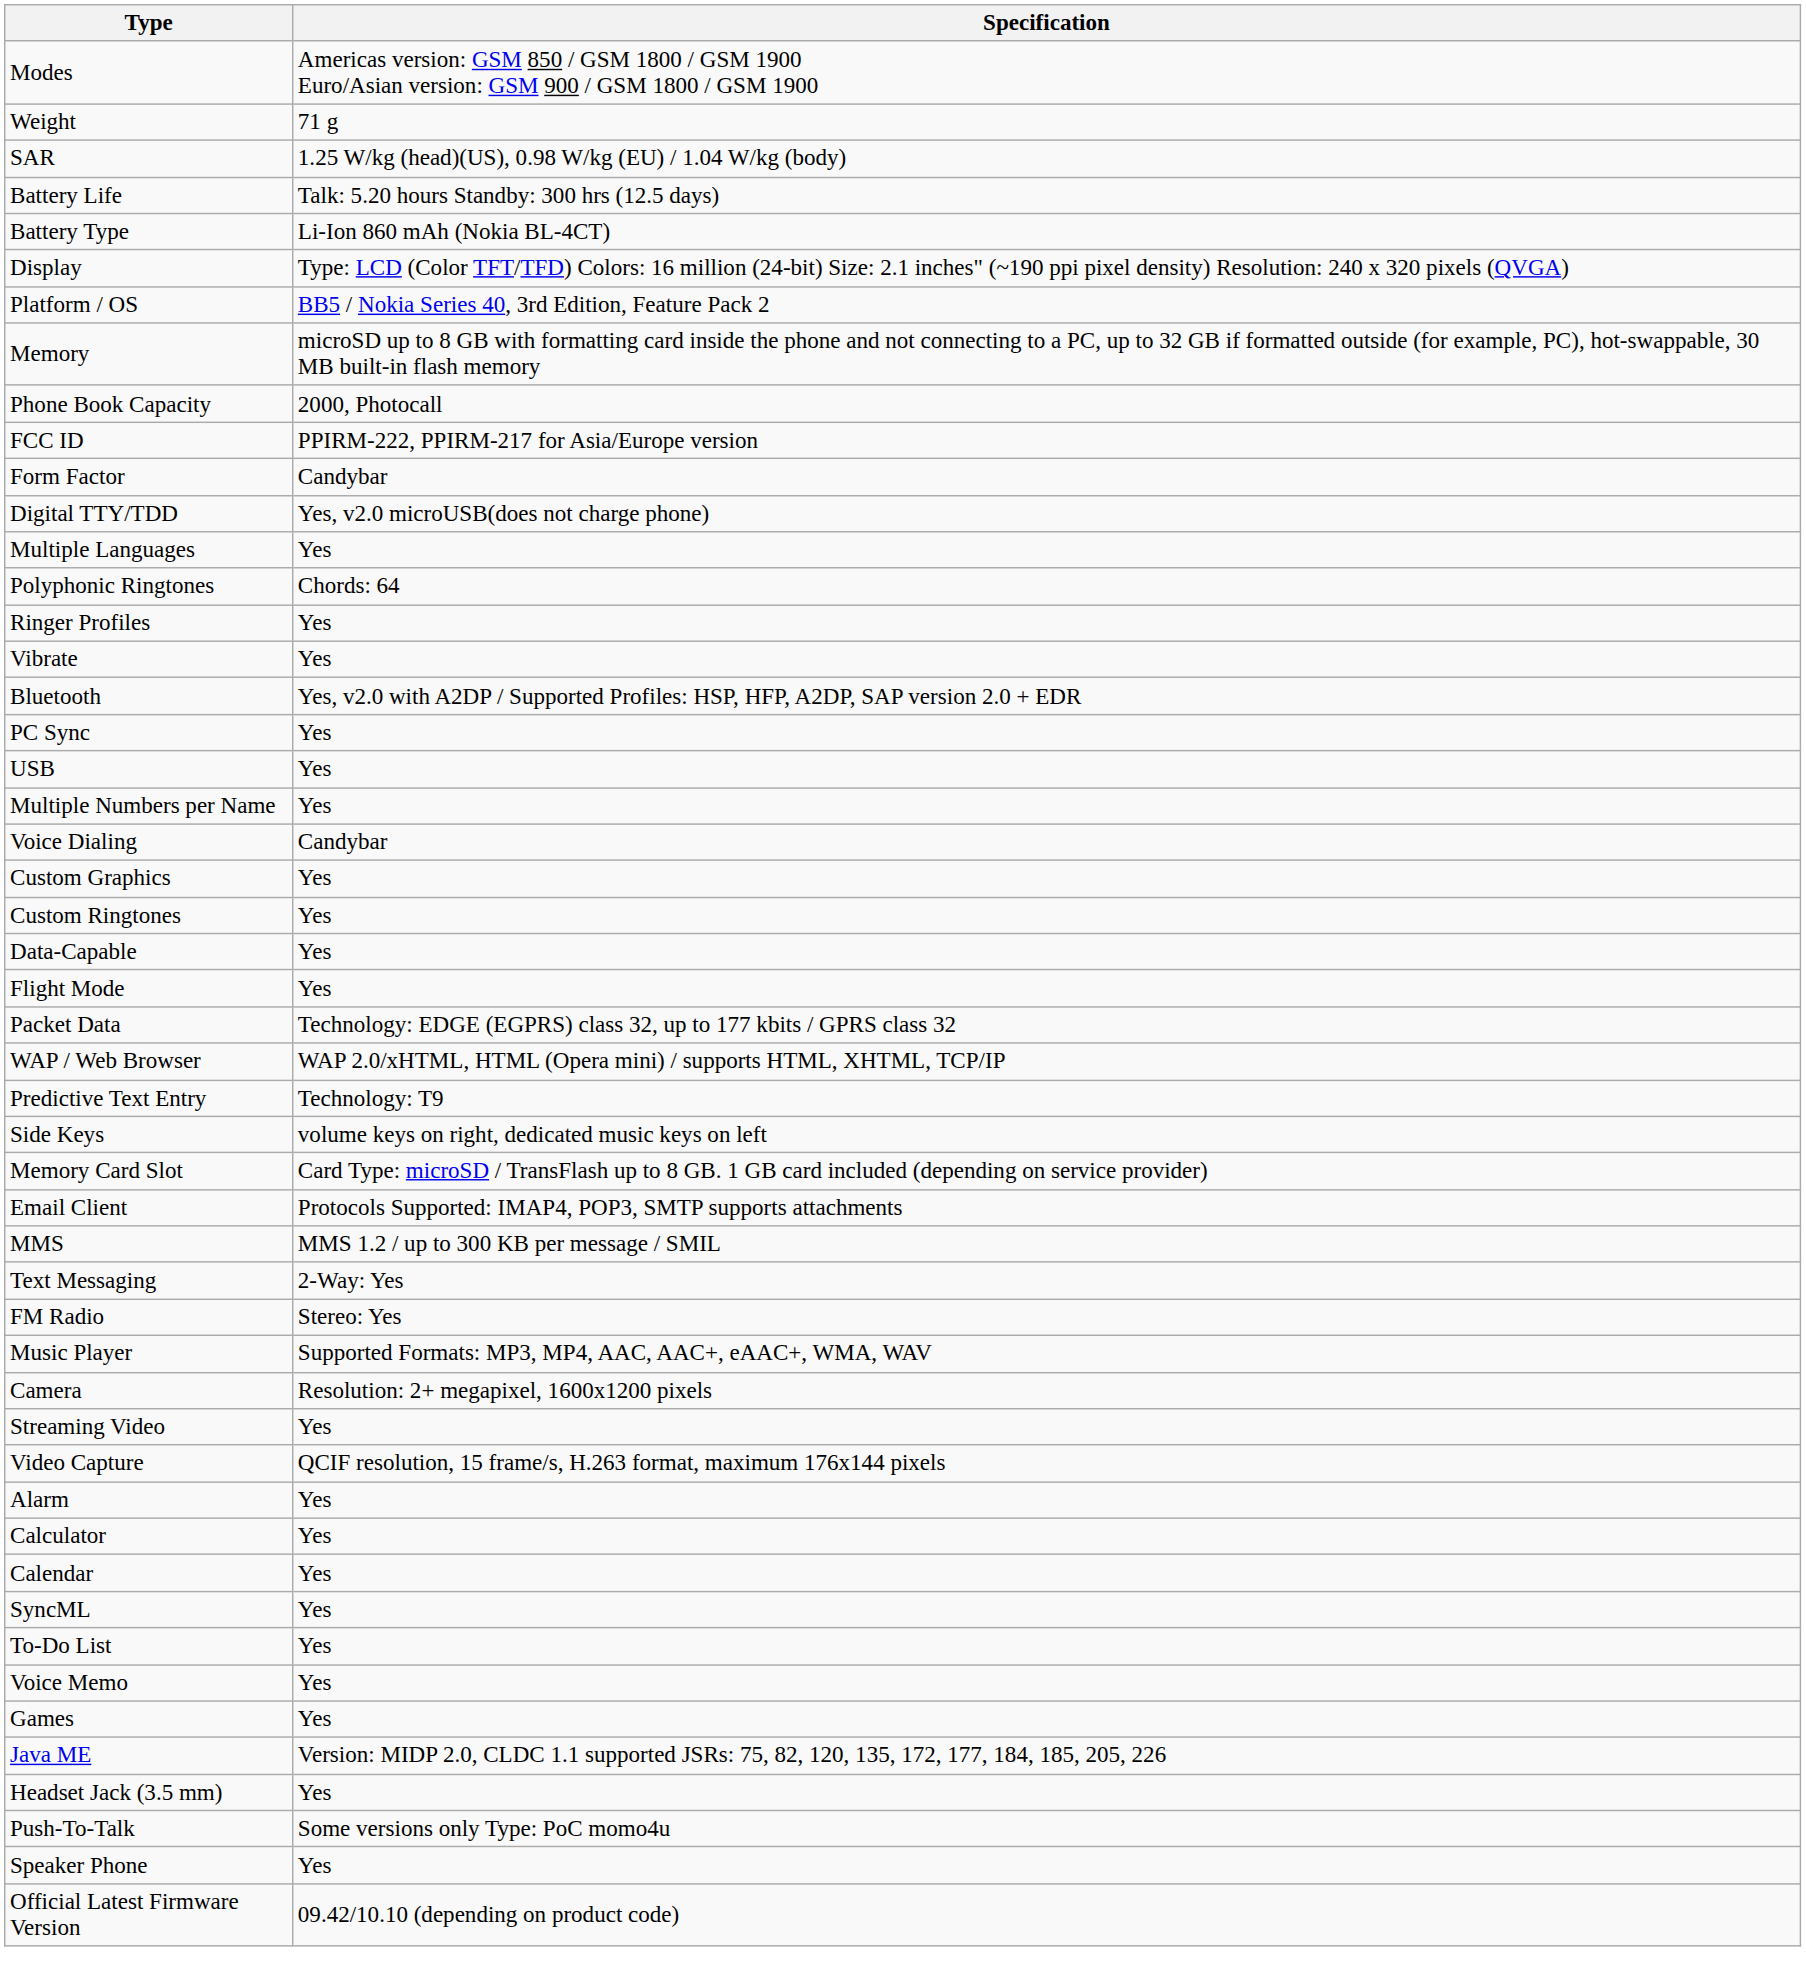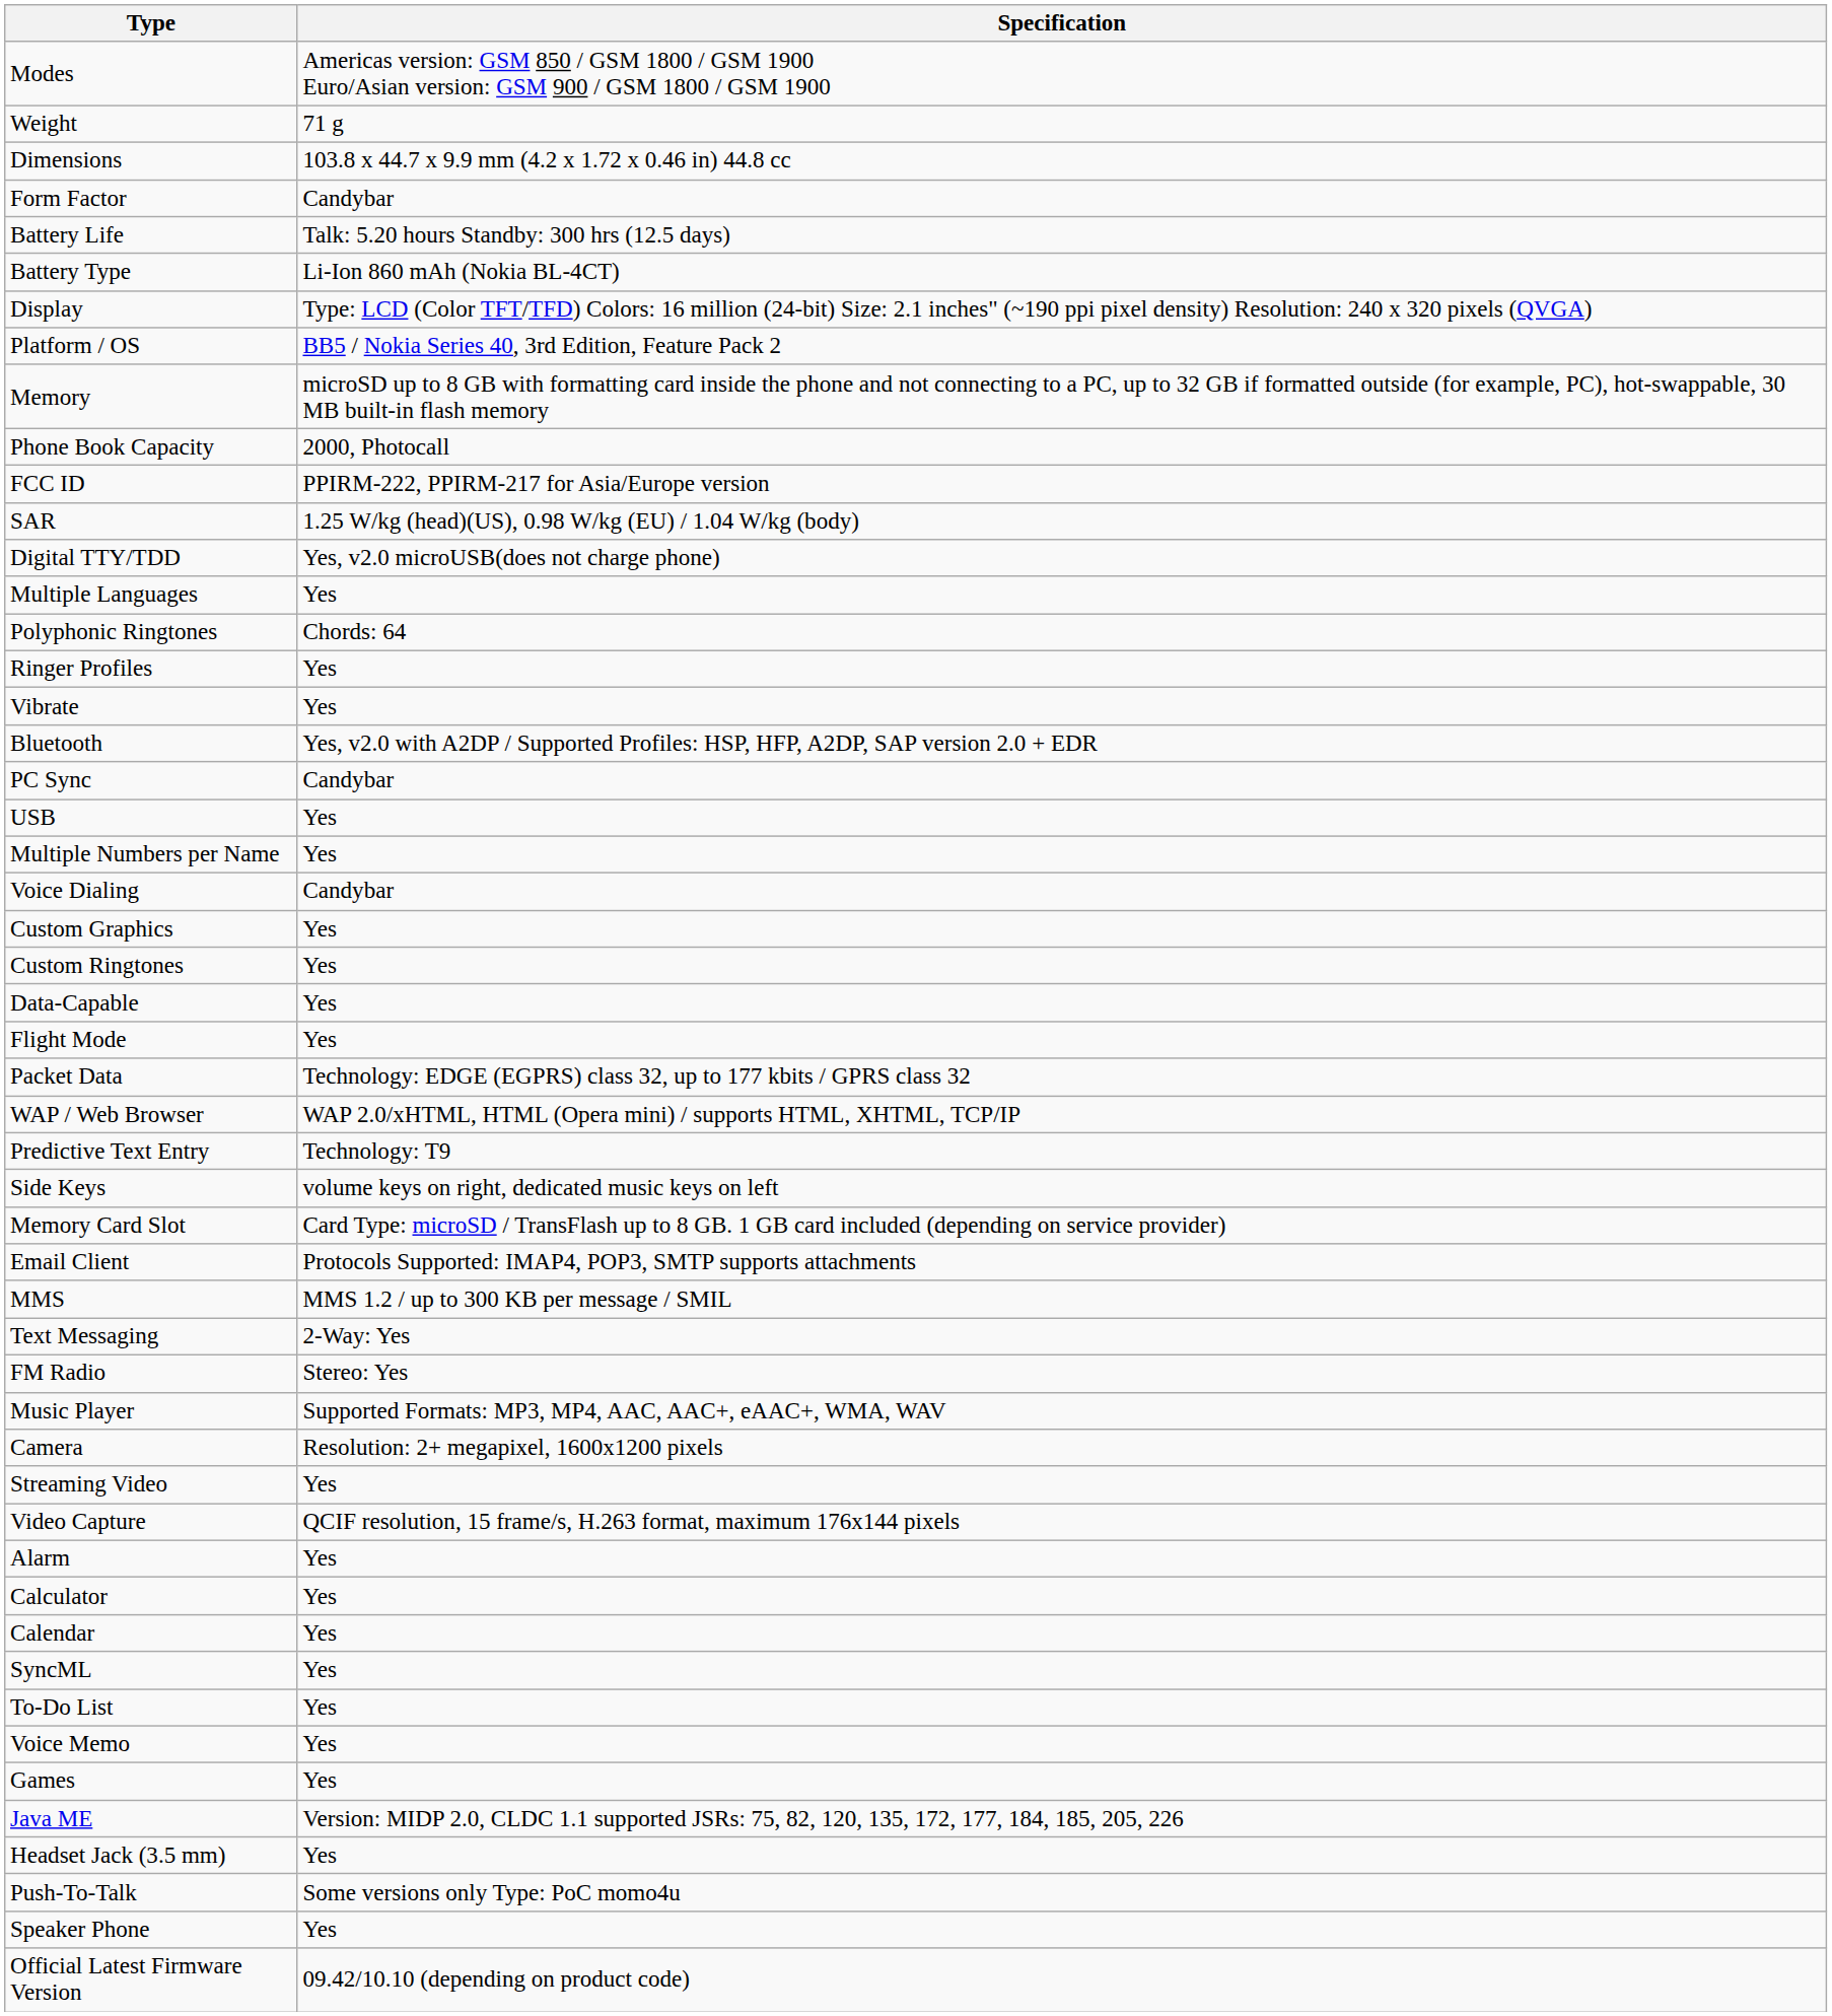 <table class="wikitable">
 <tr>
 <th>Type</th>
 <th>Specification</th>
 </tr>
 <tr>
 <td>Modes</td>
 <td>Americas version: <a href='#'>GSM</a> <u>850</u> / GSM 1800  / GSM 1900<br>Euro/Asian version: <a href='#'>GSM</a> <u>900</u> / GSM 1800  / GSM 1900</td>
 </tr>
 <tr>
 <td>Weight</td>
 <td>71 g</td>
 </tr>
 <tr>
-<td>SAR</td>
-<td>1.25 W/kg (head)(US), 0.98 W/kg (EU) / 1.04 W/kg (body)</td>
+<td>Dimensions</td>
+<td>103.8 x 44.7 x 9.9 mm (4.2 x 1.72 x 0.46 in) 44.8 cc</td>
+</tr>
+<tr>
+<td>Form Factor</td>
+<td>Candybar</td>
 </tr>
 <tr>
 <td>Battery Life</td>
 <td>Talk: 5.20 hours Standby:  300 hrs (12.5 days)</td>
 </tr>
 <tr>
 <td>Battery Type</td>
 <td>Li-Ion 860 mAh (Nokia BL-4CT)</td>
 </tr>
 <tr>
 <td>Display</td>
 <td>Type: <a href='#'>LCD</a> (Color <a href='#'>TFT</a>/<a href='#'>TFD</a>) Colors: 16 million (24-bit) Size: 2.1 inches" (~190 ppi pixel density)  Resolution: 240 x 320 pixels (<a href='#'>QVGA</a>)</td>
 </tr>
 <tr>
 <td>Platform / OS</td>
 <td><a href='#'>BB5</a> / <a href='#'>Nokia Series 40</a>, 3rd Edition, Feature Pack 2</td>
 </tr>
 <tr>
 <td>Memory</td>
 <td>microSD up to 8 GB with formatting card inside the phone and not connecting to a PC, up to 32 GB if formatted outside (for example, PC), hot-swappable, 30 MB built-in flash memory</td>
 </tr>
 <tr>
 <td>Phone Book Capacity</td>
 <td>2000, Photocall</td>
 </tr>
 <tr>
 <td>FCC ID</td>
 <td>PPIRM-222, PPIRM-217 for Asia/Europe version</td>
 </tr>
 <tr>
-<td>Form Factor</td>
-<td>Candybar</td>
+<td>SAR</td>
+<td>1.25 W/kg (head)(US), 0.98 W/kg (EU) / 1.04 W/kg (body)</td>
 </tr>
 <tr>
 <td>Digital TTY/TDD</td>
 <td>Yes, v2.0 microUSB(does not charge phone)</td>
 </tr>
 <tr>
 <td>Multiple Languages</td>
 <td>Yes</td>
 </tr>
 <tr>
 <td>Polyphonic Ringtones</td>
 <td>Chords: 64</td>
 </tr>
 <tr>
 <td>Ringer Profiles</td>
 <td>Yes</td>
 </tr>
 <tr>
 <td>Vibrate</td>
 <td>Yes</td>
 </tr>
 <tr>
 <td>Bluetooth</td>
 <td>Yes, v2.0 with A2DP / Supported Profiles: HSP, HFP, A2DP, SAP version 2.0 + EDR</td>
 </tr>
 <tr>
 <td>PC Sync</td>
-<td>Yes</td>
+<td>Candybar</td>
 </tr>
 <tr>
 <td>USB</td>
 <td>Yes</td>
 </tr>
 <tr>
 <td>Multiple Numbers per Name</td>
 <td>Yes</td>
 </tr>
 <tr>
 <td>Voice Dialing</td>
 <td>Candybar</td>
 </tr>
 <tr>
 <td>Custom Graphics</td>
 <td>Yes</td>
 </tr>
 <tr 2.5>
 <td>Custom Ringtones</td>
 <td>Yes</td>
 </tr>
 <tr>
 <td>Data-Capable</td>
 <td>Yes</td>
 </tr>
 <tr>
 <td>Flight Mode</td>
 <td>Yes</td>
 </tr>
 <tr>
 <td>Packet Data</td>
 <td>Technology: EDGE (EGPRS) class 32, up to 177 kbits / GPRS class 32</td>
 </tr>
 <tr>
 <td>WAP / Web Browser</td>
 <td>WAP 2.0/xHTML, HTML (Opera mini) / supports HTML, XHTML, TCP/IP</td>
 </tr>
 <tr>
 <td>Predictive Text Entry</td>
 <td>Technology: T9</td>
 </tr>
 <tr>
 <td>Side Keys</td>
 <td>volume keys on right, dedicated music keys on left</td>
 </tr>
 <tr>
 <td>Memory Card Slot</td>
 <td>Card Type: <a href='#'>microSD</a> / TransFlash up to 8 GB. 1 GB card included (depending on service provider)</td>
 </tr>
 <tr>
 <td>Email Client</td>
 <td>Protocols Supported: IMAP4, POP3, SMTP supports attachments</td>
 </tr>
 <tr>
 <td>MMS</td>
 <td>MMS 1.2 / up to 300 KB per message / SMIL</td>
 </tr>
 <tr>
 <td>Text Messaging</td>
 <td>2-Way: Yes</td>
 </tr>
 <tr>
 <td>FM Radio</td>
 <td>Stereo: Yes</td>
 </tr>
 <tr>
 <td>Music Player</td>
 <td>Supported Formats: MP3, MP4, AAC, AAC+, eAAC+, WMA, WAV</td>
 </tr>
 <tr>
 <td>Camera</td>
 <td>Resolution: 2+ megapixel, 1600x1200 pixels</td>
 </tr>
 <tr>
 <td>Streaming Video</td>
 <td>Yes</td>
 </tr>
 <tr>
 <td>Video Capture</td>
 <td>QCIF resolution, 15 frame/s, H.263 format, maximum 176x144 pixels</td>
 </tr>
 <tr>
 <td>Alarm</td>
 <td>Yes</td>
 </tr>
 <tr>
 <td>Calculator</td>
 <td>Yes</td>
 </tr>
 <tr>
 <td>Calendar</td>
 <td>Yes</td>
 </tr>
 <tr>
 <td>SyncML</td>
 <td>Yes</td>
 </tr>
 <tr>
 <td>To-Do List</td>
 <td>Yes</td>
 </tr>
 <tr>
 <td>Voice Memo</td>
 <td>Yes</td>
 </tr>
 <tr>
 <td>Games</td>
 <td>Yes</td>
 </tr>
 <tr>
 <td><a href='#'>Java ME</a></td>
 <td>Version: MIDP 2.0, CLDC 1.1 supported JSRs: 75, 82, 120, 135, 172, 177, 184, 185, 205, 226</td>
 </tr>
 <tr>
 <td>Headset Jack (3.5 mm)</td>
 <td>Yes</td>
 </tr>
 <tr>
 <td>Push-To-Talk</td>
 <td>Some versions only Type: PoC momo4u</td>
 </tr>
 <tr>
 <td>Speaker Phone</td>
 <td>Yes</td>
 </tr>
 <tr>
 <td>Official Latest Firmware Version</td>
 <td>09.42/10.10 (depending on product code)</td>
 </tr>
 </table>
